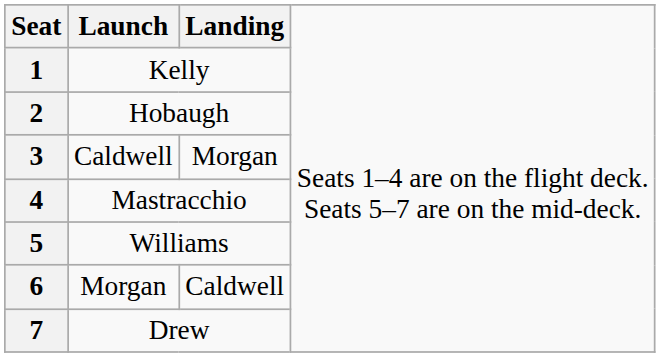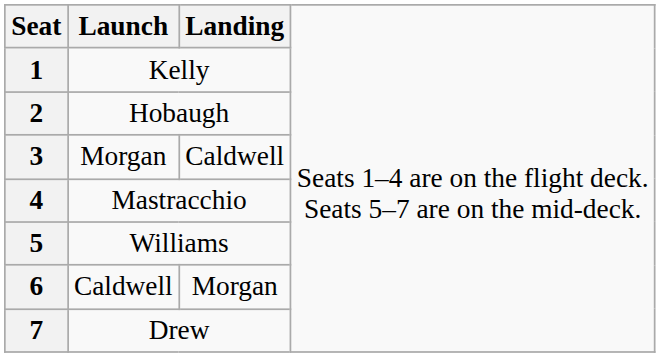 <table class="wikitable" style="text-align:center">
 <tr>
 <th>Seat</th>
 <th>Launch</th>
 <th>Landing</th>
 <td rowspan=8><br>Seats 1–4 are on the flight deck.<br>Seats 5–7 are on the mid-deck.</td>
 </tr>
 <tr>
 <th>1</th>
 <td colspan=2>Kelly</td>
 </tr>
 <tr>
 <th>2</th>
 <td colspan=2>Hobaugh</td>
 </tr>
 <tr>
 <th>3</th>
+<td>Morgan</td>
 <td>Caldwell</td>
-<td>Morgan</td>
 </tr>
 <tr>
 <th>4</th>
 <td colspan=2>Mastracchio</td>
 </tr>
 <tr>
 <th>5</th>
 <td colspan=2>Williams</td>
 </tr>
 <tr>
 <th>6</th>
+<td>Caldwell</td>
 <td>Morgan</td>
-<td>Caldwell</td>
 </tr>
 <tr>
 <th>7</th>
 <td colspan=2>Drew</td>
 </tr>
 </table>
